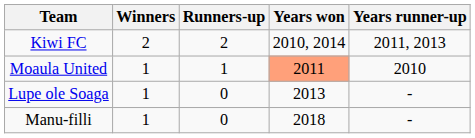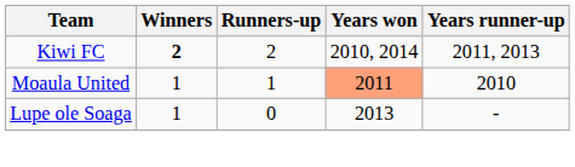 <table class="wikitable plainrowheaders sortable">
 <tr>
 <th scope=col>Team</th>
 <th scope=col>Winners</th>
 <th scope=col>Runners-up</th>
 <th scope=col class="unsortable">Years won</th>
 <th scope=col class="unsortable">Years runner-up</th>
 </tr>
 <tr>
 <td align=center><a href='#'>Kiwi FC</a></td>
-<td align=center>2</td>
+<td align=center><strong>2</strong></td>
 <td align=center>2</td>
 <td align=center>2010, 2014</td>
 <td align=center>2011, 2013</td>
 </tr>
 <tr>
 <td align=center><a href='#'>Moaula United</a></td>
 <td align=center>1</td>
 <td align=center>1</td>
 <td align=center style="background: lightsalmon;">2011</td>
 <td align=center>2010</td>
 </tr>
 <tr>
 <td align=center><a href='#'>Lupe ole Soaga</a></td>
 <td align=center>1</td>
 <td align=center>0</td>
 <td align=center>2013</td>
 <td align=center>-</td>
 </tr>
-<tr>
-<td align=center>Manu-filli</td>
-<td align=center>1</td>
-<td align=center>0</td>
-<td align=center>2018</td>
-<td align=center>-</td>
-</tr>
 </table>
